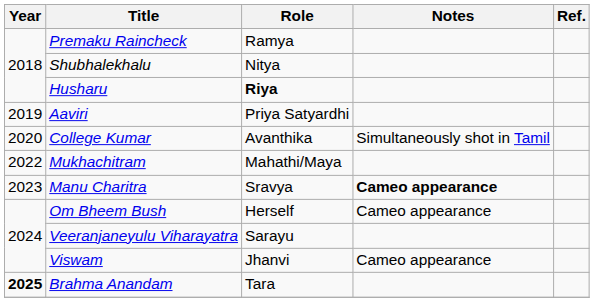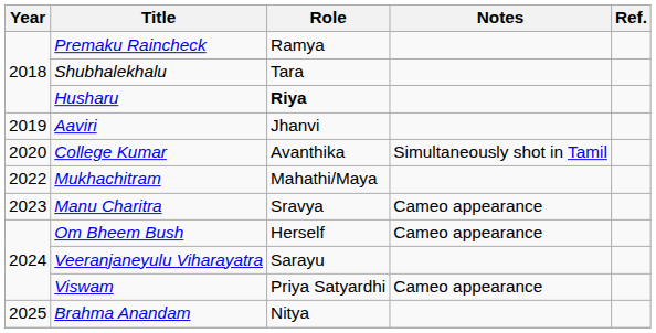 <table class="wikitable sortable">
 <tr>
 <th>Year</th>
 <th>Title</th>
 <th>Role</th>
 <th class="unsortable">Notes</th>
 <th class="unsortable">Ref.</th>
 </tr>
 <tr>
 <td rowspan="3">2018</td>
 <td><em><a href='#'>Premaku Raincheck</a></em></td>
 <td>Ramya</td>
 <td></td>
 <td></td>
 </tr>
 <tr>
 <td><em>Shubhalekhalu</em></td>
-<td>Nitya</td>
+<td>Tara</td>
 <td></td>
 <td></td>
 </tr>
 <tr>
 <td><em><a href='#'>Husharu</a></em></td>
 <td><strong>Riya</strong></td>
 <td></td>
 <td></td>
 </tr>
 <tr>
 <td>2019</td>
 <td><em><a href='#'>Aaviri</a></em></td>
-<td>Priya Satyardhi</td>
+<td>Jhanvi</td>
 <td></td>
 <td></td>
 </tr>
 <tr>
 <td>2020</td>
 <td><em><a href='#'>College Kumar</a></em></td>
 <td>Avanthika</td>
 <td>Simultaneously shot in <a href='#'>Tamil</a></td>
 <td></td>
 </tr>
 <tr>
 <td>2022</td>
 <td><em><a href='#'>Mukhachitram</a></em></td>
 <td>Mahathi/Maya</td>
 <td></td>
 <td></td>
 </tr>
 <tr>
 <td>2023</td>
 <td><em><a href='#'>Manu Charitra</a></em></td>
 <td>Sravya</td>
-<td><strong>Cameo appearance</strong></td>
+<td>Cameo appearance</td>
 <td></td>
 </tr>
 <tr>
 <td rowspan="3">2024</td>
 <td><em><a href='#'>Om Bheem Bush</a></em></td>
 <td>Herself</td>
 <td>Cameo appearance</td>
 <td></td>
 </tr>
 <tr>
 <td><em><a href='#'>Veeranjaneyulu Viharayatra</a></em></td>
 <td>Sarayu</td>
 <td></td>
 <td></td>
 </tr>
 <tr>
 <td><a href='#'><em>Viswam</em></a></td>
-<td>Jhanvi</td>
+<td>Priya Satyardhi</td>
 <td>Cameo appearance</td>
 <td></td>
 </tr>
 <tr>
-<td><strong>2025</strong></td>
+<td>2025</td>
 <td><em><a href='#'>Brahma Anandam</a></em></td>
-<td>Tara</td>
+<td>Nitya</td>
 <td></td>
 <td></td>
 </tr>
 <tr>
 </tr>
 </table>
